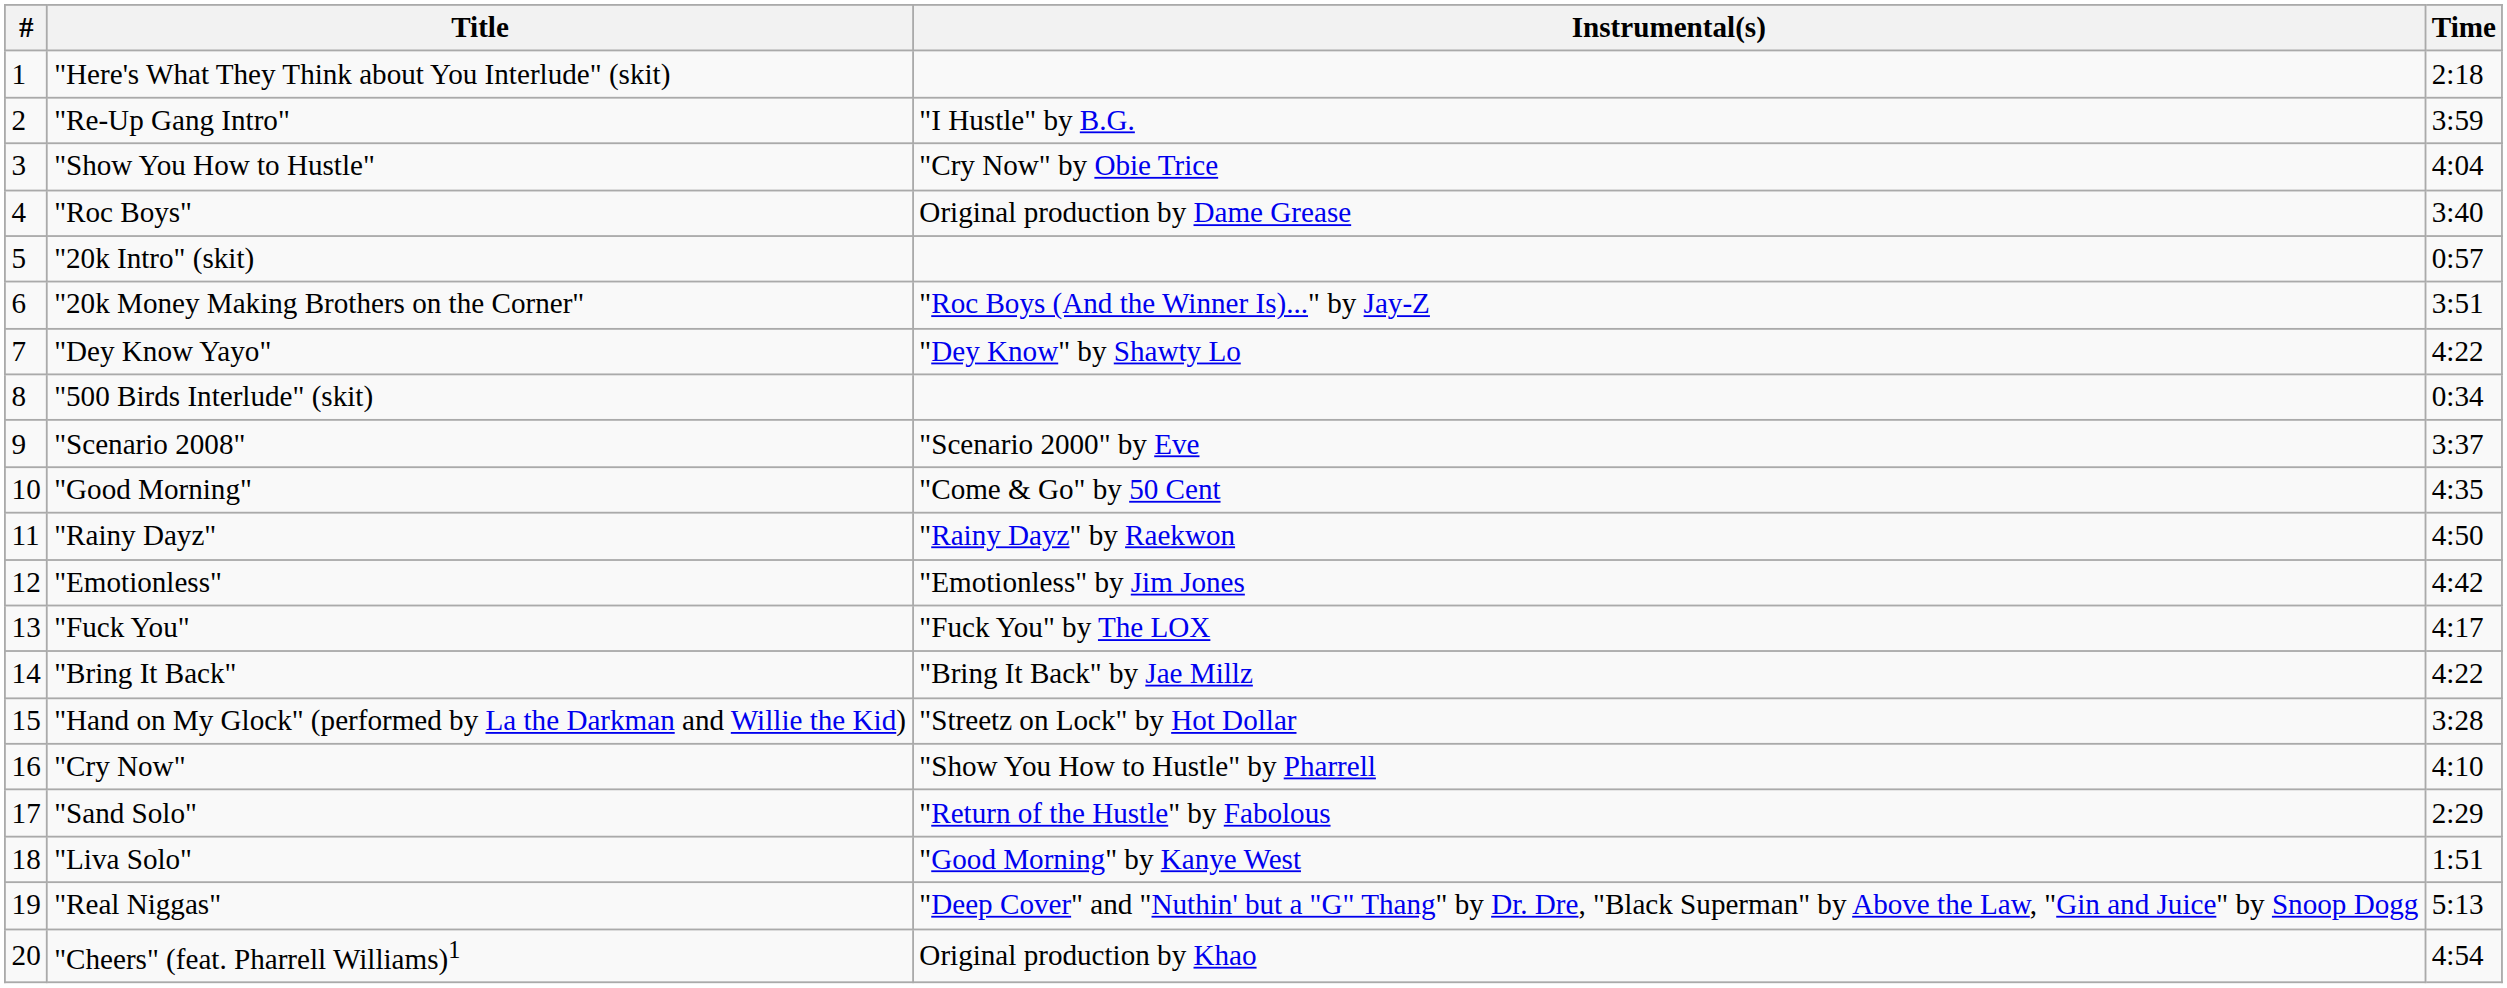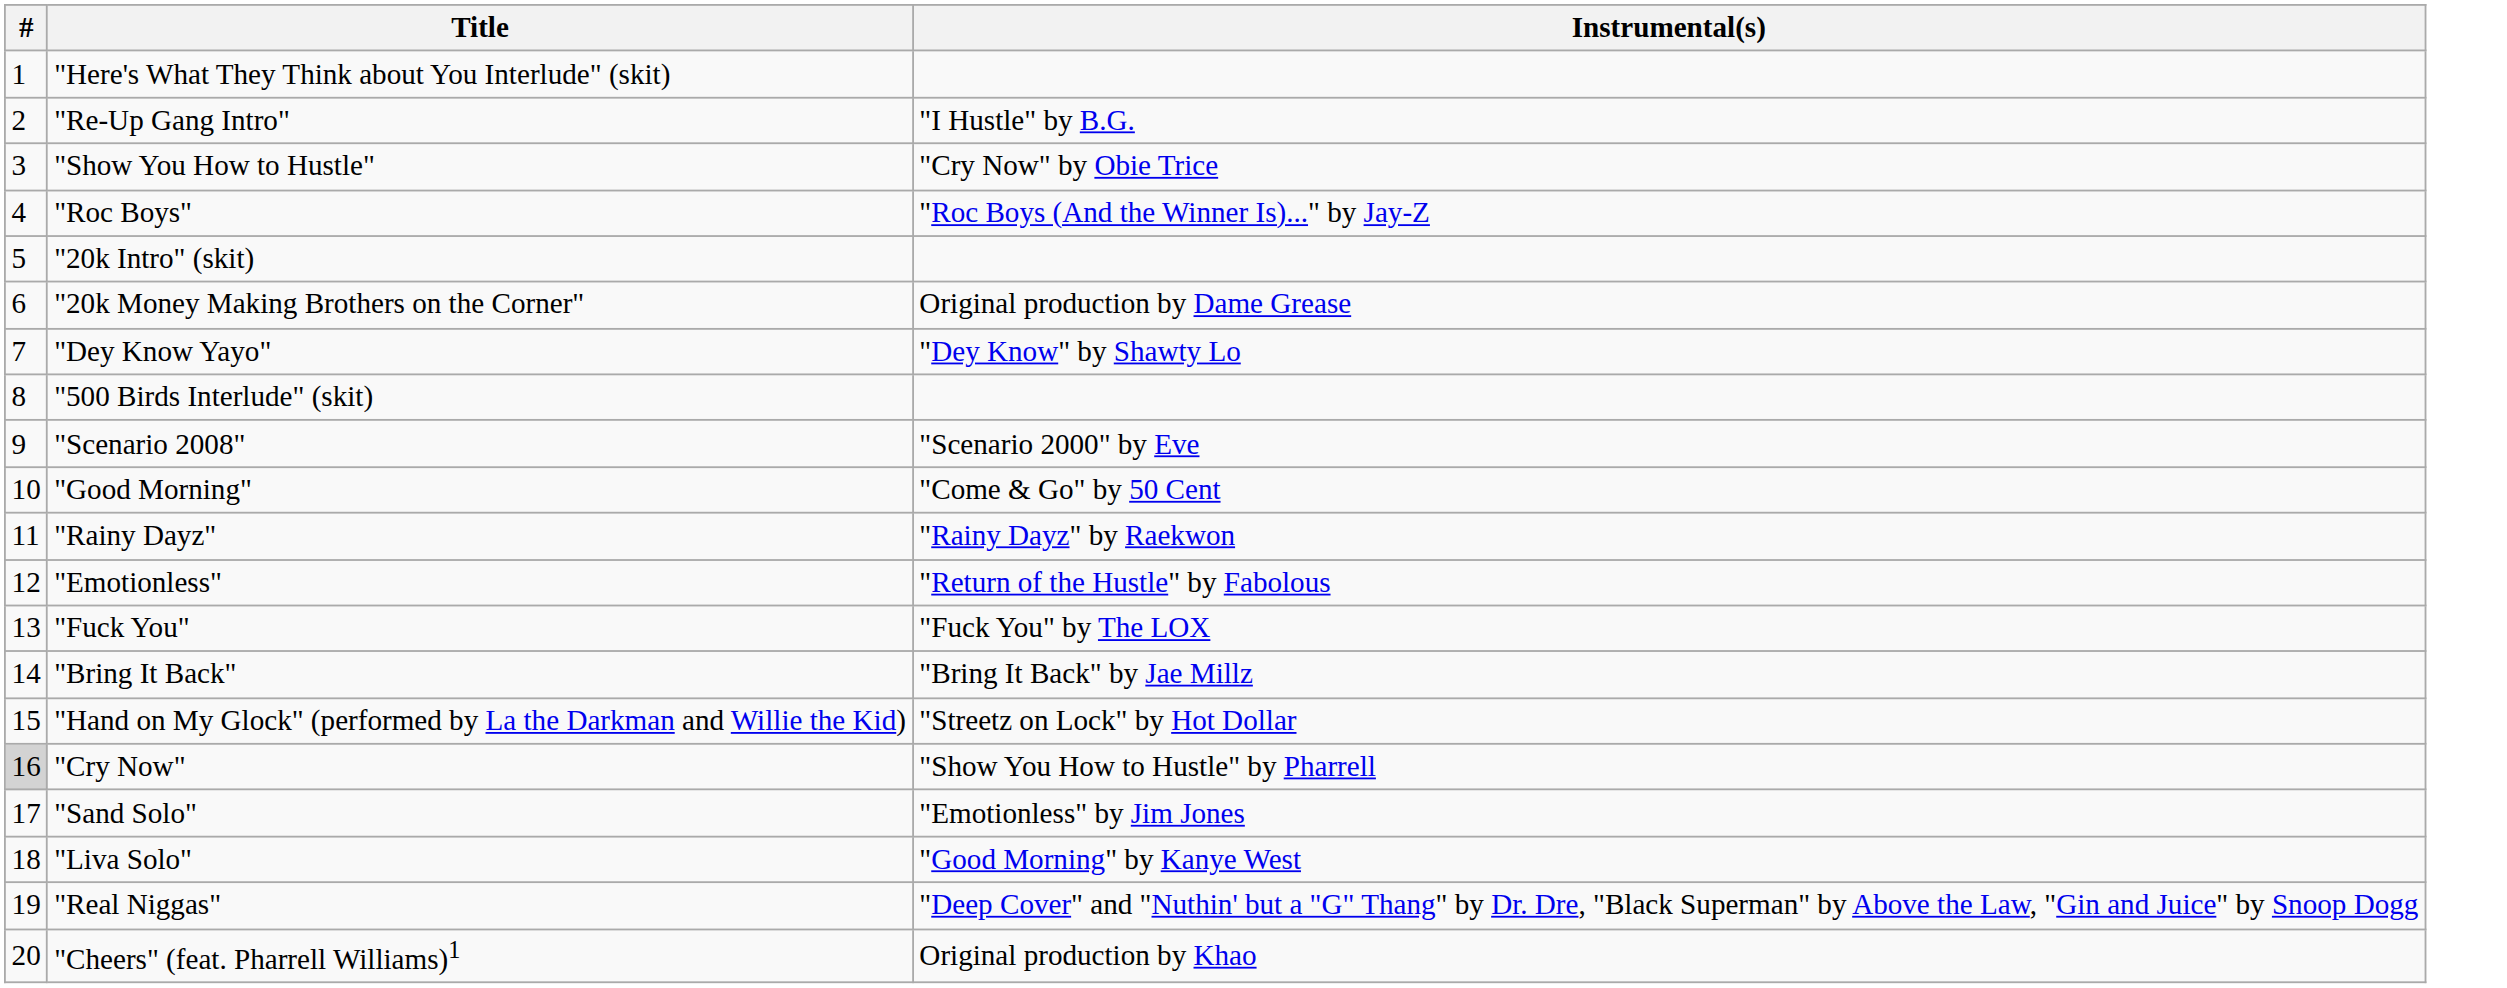 <table class="wikitable">
 <tr>
 <th>#</th>
 <th>Title</th>
 <th>Instrumental(s)</th>
-<th>Time</th>
 </tr>
 <tr>
 <td>1</td>
 <td>"Here's What They Think about You Interlude" (skit)</td>
 <td></td>
-<td>2:18</td>
 </tr>
 <tr>
 <td>2</td>
 <td>"Re-Up Gang Intro"</td>
 <td>"I Hustle" by <a href='#'>B.G.</a></td>
-<td>3:59</td>
 </tr>
 <tr>
 <td>3</td>
 <td>"Show You How to Hustle"</td>
 <td>"Cry Now" by <a href='#'>Obie Trice</a></td>
-<td>4:04</td>
 </tr>
 <tr>
 <td>4</td>
 <td>"Roc Boys"</td>
-<td>Original production by <a href='#'>Dame Grease</a></td>
-<td>3:40</td>
+<td>"<a href='#'>Roc Boys (And the Winner Is)...</a>" by <a href='#'>Jay-Z</a></td>
 </tr>
 <tr>
 <td>5</td>
 <td>"20k Intro" (skit)</td>
 <td></td>
-<td>0:57</td>
 </tr>
 <tr>
 <td>6</td>
 <td>"20k Money Making Brothers on the Corner"</td>
-<td>"<a href='#'>Roc Boys (And the Winner Is)...</a>" by <a href='#'>Jay-Z</a></td>
-<td>3:51</td>
+<td>Original production by <a href='#'>Dame Grease</a></td>
 </tr>
 <tr>
 <td>7</td>
 <td>"Dey Know Yayo"</td>
 <td>"<a href='#'>Dey Know</a>" by <a href='#'>Shawty Lo</a></td>
-<td>4:22</td>
 </tr>
 <tr>
 <td>8</td>
 <td>"500 Birds Interlude" (skit)</td>
 <td></td>
-<td>0:34</td>
 </tr>
 <tr>
 <td>9</td>
 <td>"Scenario 2008"</td>
 <td>"Scenario 2000" by <a href='#'>Eve</a></td>
-<td>3:37</td>
 </tr>
 <tr>
 <td>10</td>
 <td>"Good Morning"</td>
 <td>"Come & Go" by <a href='#'>50 Cent</a></td>
-<td>4:35</td>
 </tr>
 <tr>
 <td>11</td>
 <td>"Rainy Dayz"</td>
 <td>"<a href='#'>Rainy Dayz</a>" by <a href='#'>Raekwon</a></td>
-<td>4:50</td>
 </tr>
 <tr>
 <td>12</td>
 <td>"Emotionless"</td>
-<td>"Emotionless" by <a href='#'>Jim Jones</a></td>
-<td>4:42</td>
+<td>"<a href='#'>Return of the Hustle</a>" by <a href='#'>Fabolous</a></td>
 </tr>
 <tr>
 <td>13</td>
 <td>"Fuck You"</td>
 <td>"Fuck You" by <a href='#'>The LOX</a></td>
-<td>4:17</td>
 </tr>
 <tr>
 <td>14</td>
 <td>"Bring It Back"</td>
 <td>"Bring It Back" by <a href='#'>Jae Millz</a></td>
-<td>4:22</td>
 </tr>
 <tr>
 <td>15</td>
 <td>"Hand on My Glock" (performed by <a href='#'>La the Darkman</a> and <a href='#'>Willie the Kid</a>)</td>
 <td>"Streetz on Lock" by <a href='#'>Hot Dollar</a></td>
-<td>3:28</td>
 </tr>
 <tr>
-<td>16</td>
+<td style="background: lightgrey;">16</td>
 <td>"Cry Now"</td>
 <td>"Show You How to Hustle" by <a href='#'>Pharrell</a></td>
-<td>4:10</td>
 </tr>
 <tr>
 <td>17</td>
 <td>"Sand Solo"</td>
-<td>"<a href='#'>Return of the Hustle</a>" by <a href='#'>Fabolous</a></td>
-<td>2:29</td>
+<td>"Emotionless" by <a href='#'>Jim Jones</a></td>
 </tr>
 <tr>
 <td>18</td>
 <td>"Liva Solo"</td>
 <td>"<a href='#'>Good Morning</a>" by <a href='#'>Kanye West</a></td>
-<td>1:51</td>
 </tr>
 <tr>
 <td>19</td>
 <td>"Real Niggas"</td>
 <td>"<a href='#'>Deep Cover</a>" and "<a href='#'>Nuthin' but a "G" Thang</a>" by <a href='#'>Dr. Dre</a>, "Black Superman" by <a href='#'>Above the Law</a>, "<a href='#'>Gin and Juice</a>" by <a href='#'>Snoop Dogg</a></td>
-<td>5:13</td>
 </tr>
 <tr>
 <td>20</td>
 <td>"Cheers" (feat. Pharrell Williams)<sup>1</sup></td>
 <td>Original production by <a href='#'>Khao</a></td>
-<td>4:54</td>
 </tr>
 </table>
